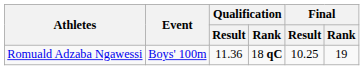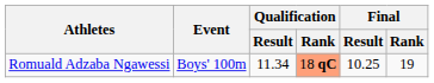 <table class="wikitable" border="1" style="font-size:90%">
 <tr>
 <th rowspan=2>Athletes</th>
 <th rowspan=2>Event</th>
 <th colspan=2>Qualification</th>
 <th colspan=2>Final</th>
 </tr>
 <tr>
 <th>Result</th>
 <th>Rank</th>
 <th>Result</th>
 <th>Rank</th>
 </tr>
 <tr>
 <td><a href='#'>Romuald Adzaba Ngawessi</a></td>
 <td><a href='#'>Boys' 100m</a></td>
-<td align=center>11.36</td>
-<td align=center>18 <strong>qC</strong></td>
+<td align=center>11.34</td>
+<td align=center style="background: lightsalmon;">18 <strong>qC</strong></td>
 <td align=center>10.25</td>
 <td align=center>19</td>
 </tr>
 </table>
